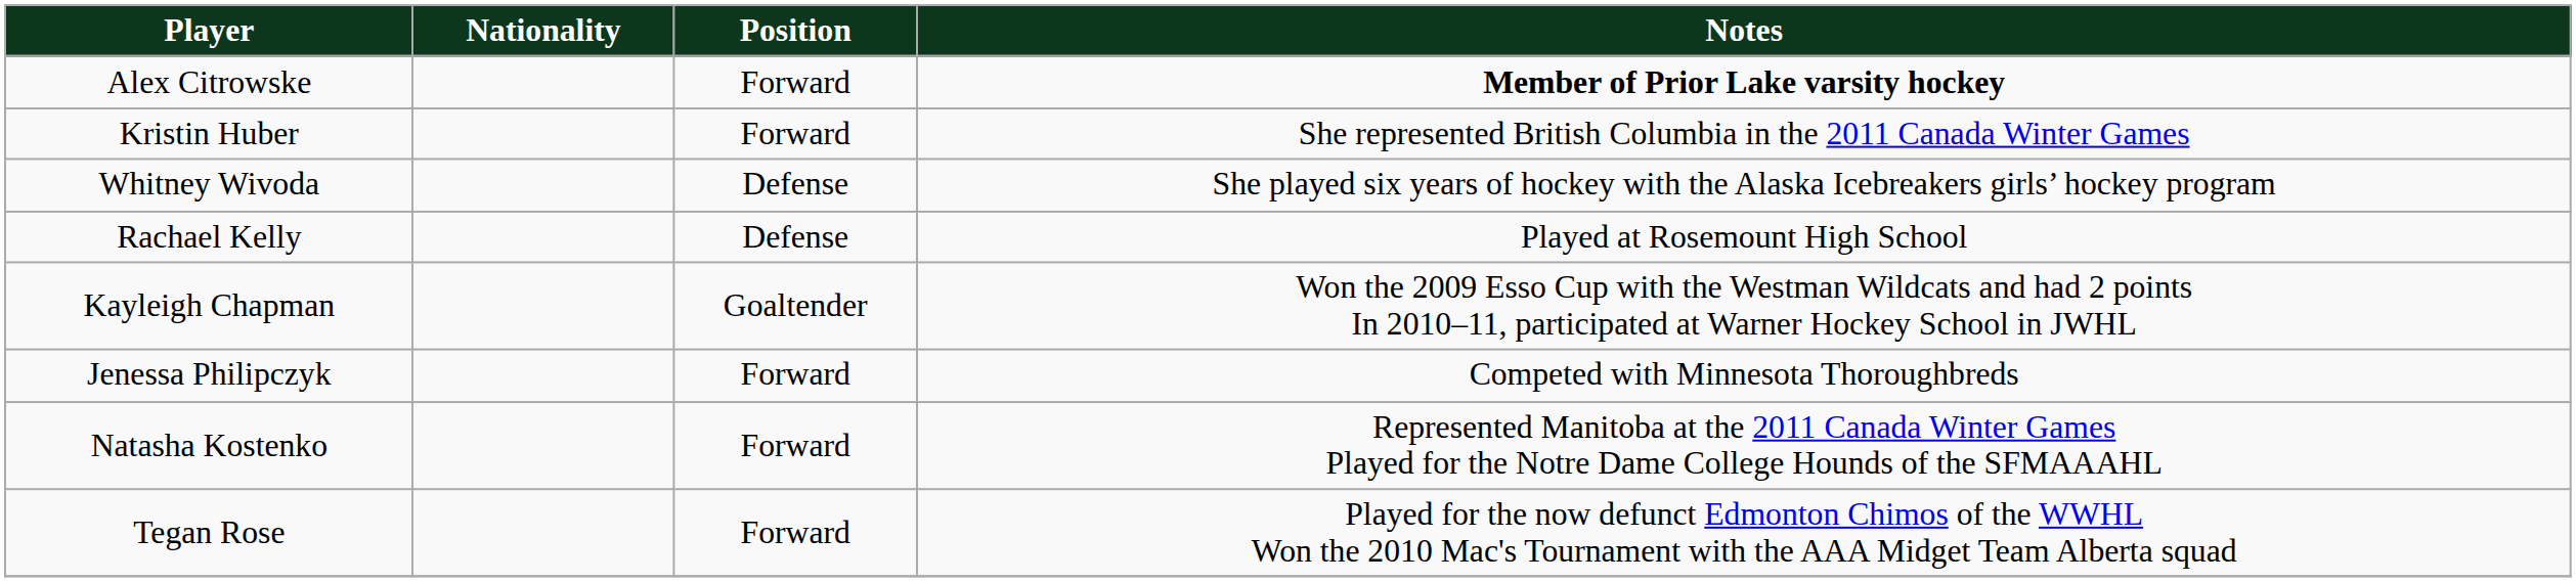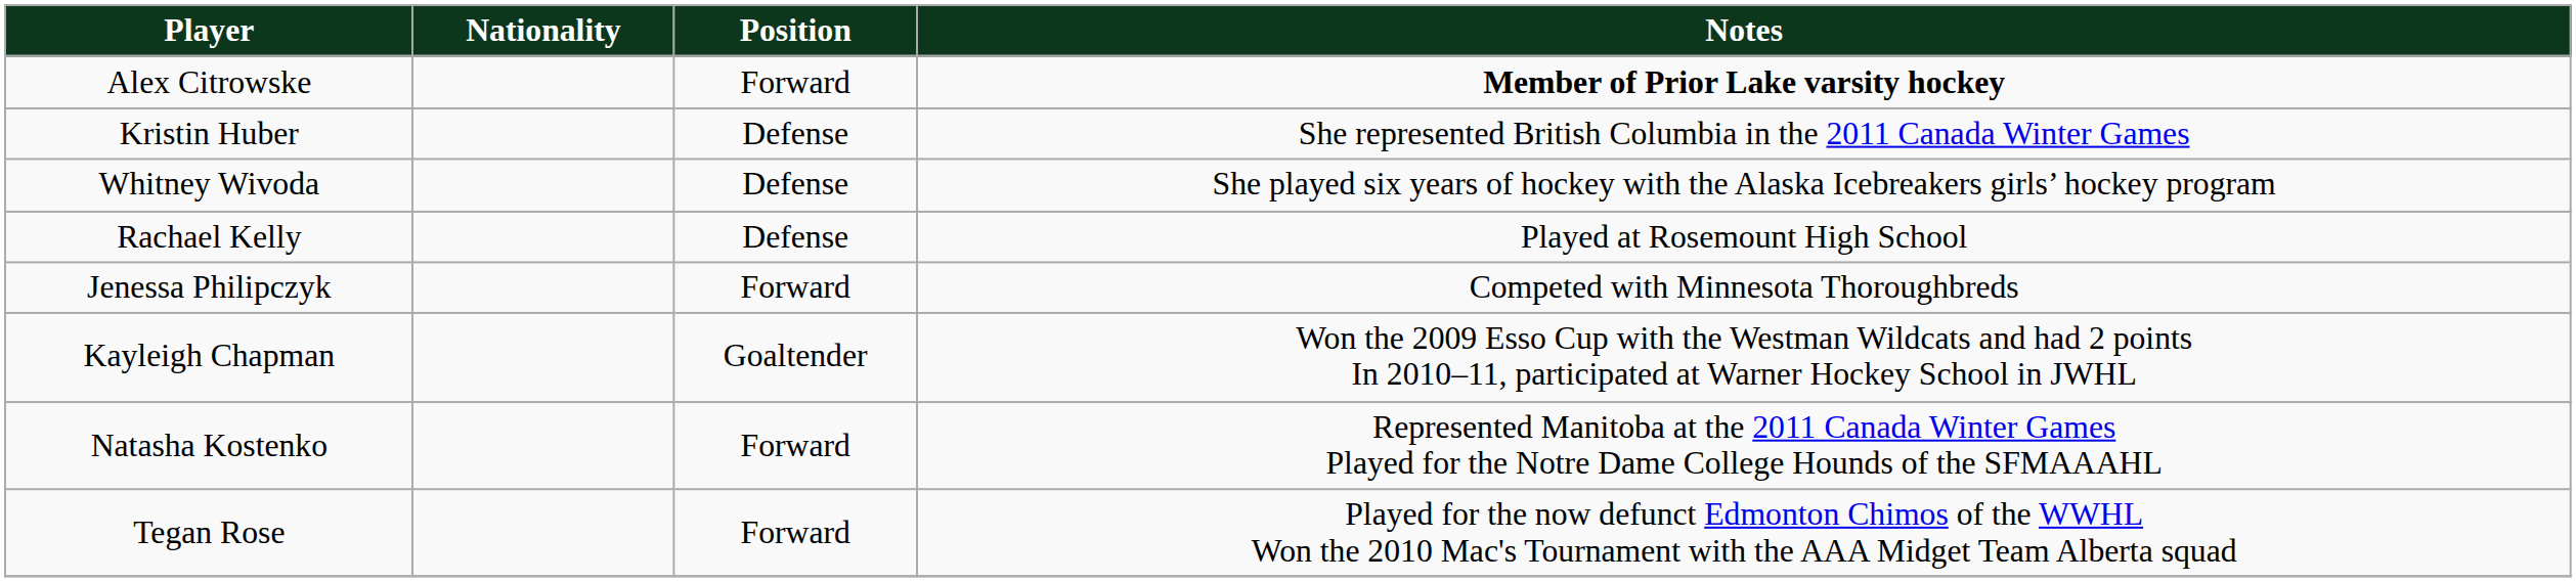 <table class="wikitable" width="80%">
 <tr align="center"  style=" background:#0C371D;color:white;">
 <td><strong>Player</strong></td>
 <td><strong>Nationality</strong></td>
 <td><strong>Position</strong></td>
 <td><strong>Notes</strong></td>
 </tr>
 <tr align="center" bgcolor="">
 <td>Alex Citrowske</td>
 <td></td>
 <td>Forward</td>
 <td><strong>Member  of Prior Lake varsity hockey</strong></td>
 </tr>
 <tr align="center" bgcolor="">
 <td>Kristin Huber</td>
 <td></td>
-<td>Forward</td>
+<td>Defense</td>
 <td>She represented British Columbia in the <a href='#'>2011 Canada Winter Games</a></td>
 </tr>
 <tr align="center" bgcolor="">
 <td>Whitney Wivoda</td>
 <td></td>
 <td>Defense</td>
 <td>She played six years of hockey with the Alaska Icebreakers girls’ hockey program</td>
 </tr>
 <tr align="center" bgcolor="">
 <td>Rachael Kelly</td>
 <td></td>
 <td>Defense</td>
 <td>Played at Rosemount High School</td>
 </tr>
 <tr align="center" bgcolor="">
+<td>Jenessa Philipczyk</td>
+<td></td>
+<td>Forward</td>
+<td>Competed with Minnesota Thoroughbreds</td>
+</tr>
+<tr align="center" bgcolor="">
 <td>Kayleigh Chapman</td>
 <td></td>
 <td>Goaltender</td>
 <td>Won the 2009 Esso Cup with the Westman Wildcats and had 2 points<br>In 2010–11, participated at Warner Hockey School in JWHL</td>
-</tr>
-<tr align="center" bgcolor="">
-<td>Jenessa Philipczyk</td>
-<td></td>
-<td>Forward</td>
-<td>Competed with Minnesota Thoroughbreds</td>
 </tr>
 <tr align="center" bgcolor="">
 <td>Natasha Kostenko</td>
 <td></td>
 <td>Forward</td>
 <td>Represented Manitoba at the <a href='#'>2011 Canada Winter Games</a><br>Played for the Notre Dame College Hounds of the SFMAAAHL</td>
 </tr>
 <tr align="center" bgcolor="">
 <td>Tegan Rose</td>
 <td></td>
 <td>Forward</td>
 <td>Played for the now defunct <a href='#'>Edmonton Chimos</a> of the <a href='#'>WWHL</a><br>Won the 2010 Mac's Tournament with the AAA Midget Team Alberta squad</td>
 </tr>
 <tr align="center" bgcolor="">
 </tr>
 </table>
